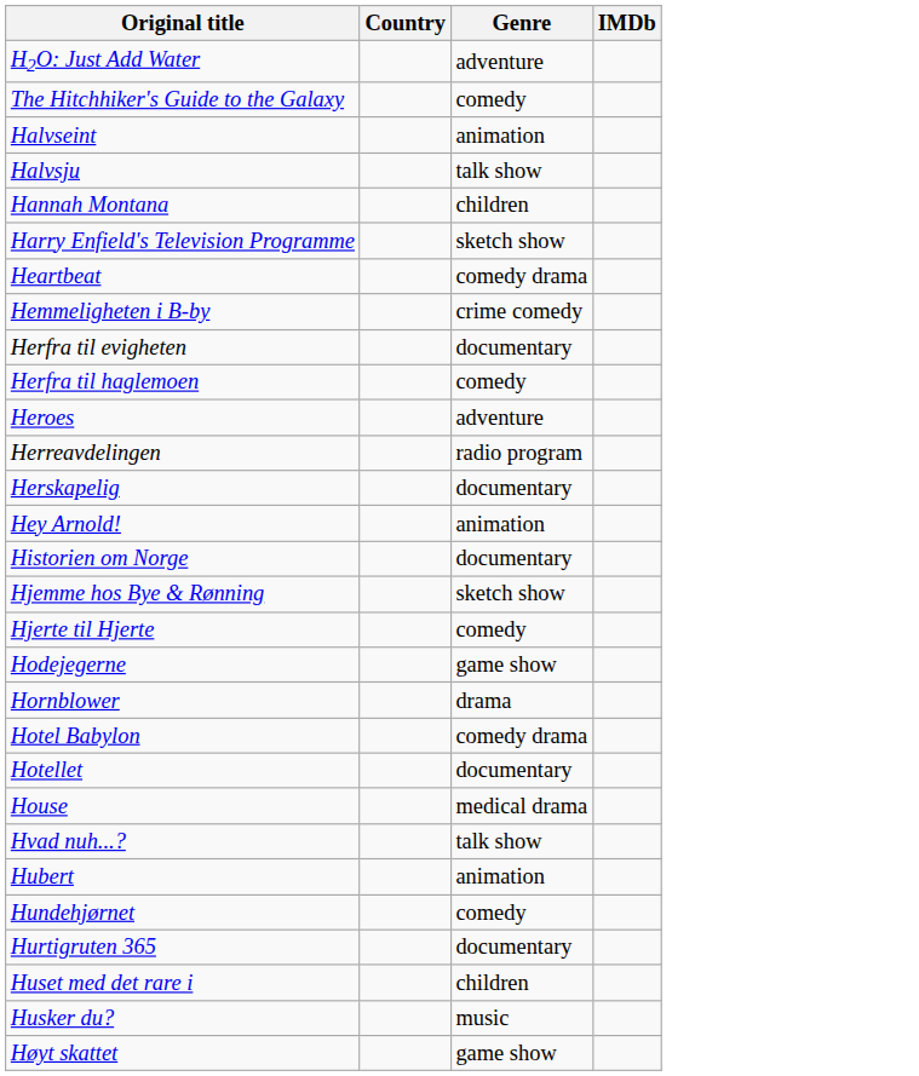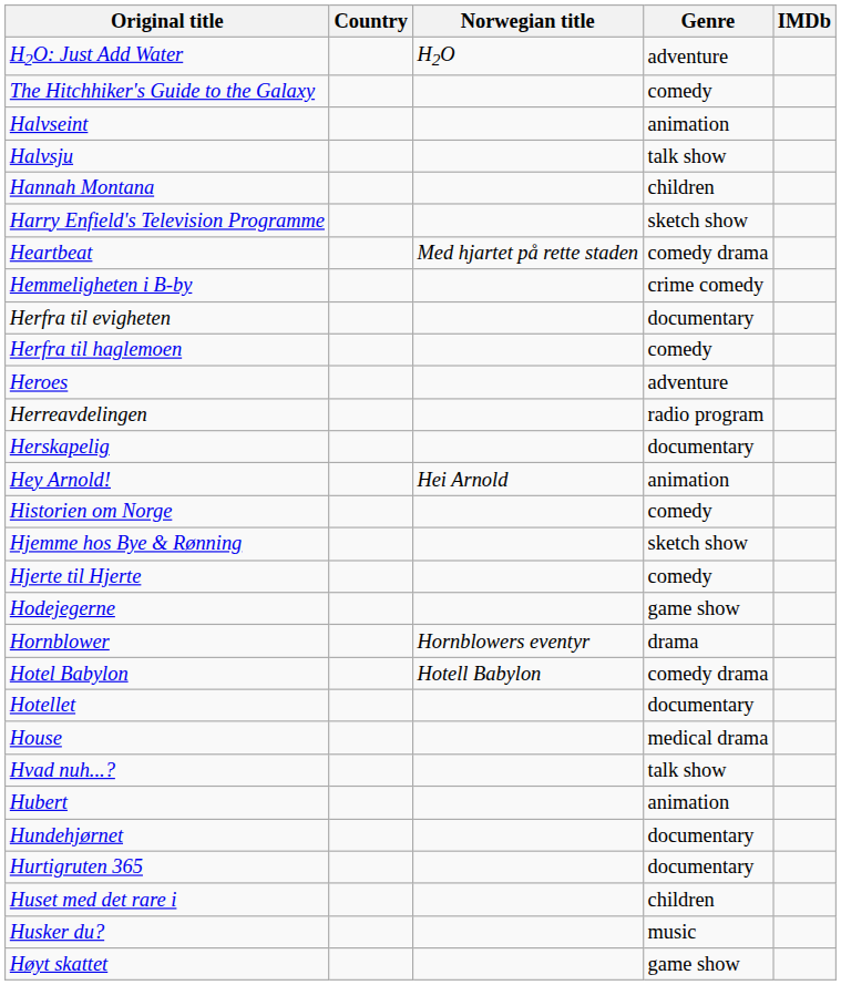 <table class="wikitable">
 <tr>
 <th>Original title</th>
 <th>Country</th>
+<th>Norwegian title</th>
 <th>Genre</th>
 <th>IMDb</th>
 </tr>
 <tr>
 <td><em><a href='#'>H<sub>2</sub>O: Just Add Water</a></em></td>
 <td></td>
+<td><em>H<sub>2</sub>O</em></td>
 <td>adventure</td>
 <td></td>
 </tr>
 <tr>
 <td><em><a href='#'>The Hitchhiker's Guide to the Galaxy</a></em></td>
+<td></td>
 <td></td>
 <td>comedy</td>
 <td></td>
 </tr>
 <tr>
 <td><em><a href='#'>Halvseint</a></em></td>
 <td></td>
+<td></td>
 <td>animation</td>
 <td></td>
 </tr>
 <tr>
 <td><em><a href='#'>Halvsju</a></em></td>
+<td></td>
 <td></td>
 <td>talk show</td>
 <td></td>
 </tr>
 <tr>
 <td><em><a href='#'>Hannah Montana</a></em></td>
 <td></td>
+<td></td>
 <td>children</td>
 <td></td>
 </tr>
 <tr>
 <td><em><a href='#'>Harry Enfield's Television Programme</a></em></td>
+<td></td>
 <td></td>
 <td>sketch show</td>
 <td></td>
 </tr>
 <tr>
 <td><em><a href='#'>Heartbeat</a></em></td>
 <td></td>
+<td><em>Med hjartet på rette staden</em></td>
 <td>comedy drama</td>
 <td></td>
 </tr>
 <tr>
 <td><em><a href='#'>Hemmeligheten i B-by</a></em></td>
+<td></td>
 <td></td>
 <td>crime comedy</td>
 <td></td>
 </tr>
 <tr>
 <td><em>Herfra til evigheten</em></td>
 <td></td>
+<td></td>
 <td>documentary</td>
 <td></td>
 </tr>
 <tr>
 <td><em><a href='#'>Herfra til haglemoen</a></em></td>
+<td></td>
 <td></td>
 <td>comedy</td>
 <td></td>
 </tr>
 <tr>
 <td><em><a href='#'>Heroes</a></em></td>
 <td></td>
+<td></td>
 <td>adventure</td>
 <td></td>
 </tr>
 <tr>
 <td><em>Herreavdelingen</em></td>
+<td></td>
 <td></td>
 <td>radio program</td>
 <td></td>
 </tr>
 <tr>
 <td><em><a href='#'>Herskapelig</a></em></td>
 <td></td>
+<td></td>
 <td>documentary</td>
 <td></td>
 </tr>
 <tr>
 <td><em><a href='#'>Hey Arnold!</a></em></td>
 <td></td>
+<td><em>Hei Arnold</em></td>
 <td>animation</td>
 <td></td>
 </tr>
 <tr>
 <td><em><a href='#'>Historien om Norge</a></em></td>
 <td></td>
-<td>documentary</td>
+<td></td>
+<td>comedy</td>
 <td><em></em></td>
 </tr>
 <tr>
 <td><em><a href='#'>Hjemme hos Bye & Rønning</a></em></td>
+<td></td>
 <td></td>
 <td>sketch show</td>
 <td></td>
 </tr>
 <tr>
 <td><em><a href='#'>Hjerte til Hjerte</a></em></td>
 <td></td>
+<td></td>
 <td>comedy</td>
 <td></td>
 </tr>
 <tr>
 <td><em><a href='#'>Hodejegerne</a></em></td>
+<td></td>
 <td></td>
 <td>game show</td>
 <td></td>
 </tr>
 <tr>
 <td><em><a href='#'>Hornblower</a></em></td>
 <td></td>
+<td><em>Hornblowers eventyr</em></td>
 <td>drama</td>
 <td></td>
 </tr>
 <tr>
 <td><em><a href='#'>Hotel Babylon</a></em></td>
 <td></td>
+<td><em>Hotell Babylon</em></td>
 <td>comedy drama</td>
 <td></td>
 </tr>
 <tr>
 <td><em><a href='#'>Hotellet</a></em></td>
+<td></td>
 <td></td>
 <td>documentary</td>
 <td></td>
 </tr>
 <tr>
 <td><em><a href='#'>House</a></em></td>
 <td></td>
+<td></td>
 <td>medical drama</td>
 <td></td>
 </tr>
 <tr>
 <td><em><a href='#'>Hvad nuh...?</a></em></td>
+<td></td>
 <td></td>
 <td>talk show</td>
 <td></td>
 </tr>
 <tr>
 <td><em><a href='#'>Hubert</a></em></td>
 <td></td>
+<td></td>
 <td>animation</td>
 <td></td>
 </tr>
 <tr>
 <td><em><a href='#'>Hundehjørnet</a></em></td>
 <td></td>
-<td>comedy</td>
+<td></td>
+<td>documentary</td>
 <td></td>
 </tr>
 <tr>
 <td><em><a href='#'>Hurtigruten 365</a></em></td>
+<td></td>
 <td></td>
 <td>documentary</td>
 <td></td>
 </tr>
 <tr>
 <td><em><a href='#'>Huset med det rare i</a></em></td>
 <td></td>
+<td></td>
 <td>children</td>
 <td></td>
 </tr>
 <tr>
 <td><em><a href='#'>Husker du?</a></em></td>
+<td></td>
 <td></td>
 <td>music</td>
 <td></td>
 </tr>
 <tr>
 <td><em><a href='#'>Høyt skattet</a></em></td>
 <td></td>
+<td></td>
 <td>game show</td>
 <td></td>
 </tr>
 </table>
